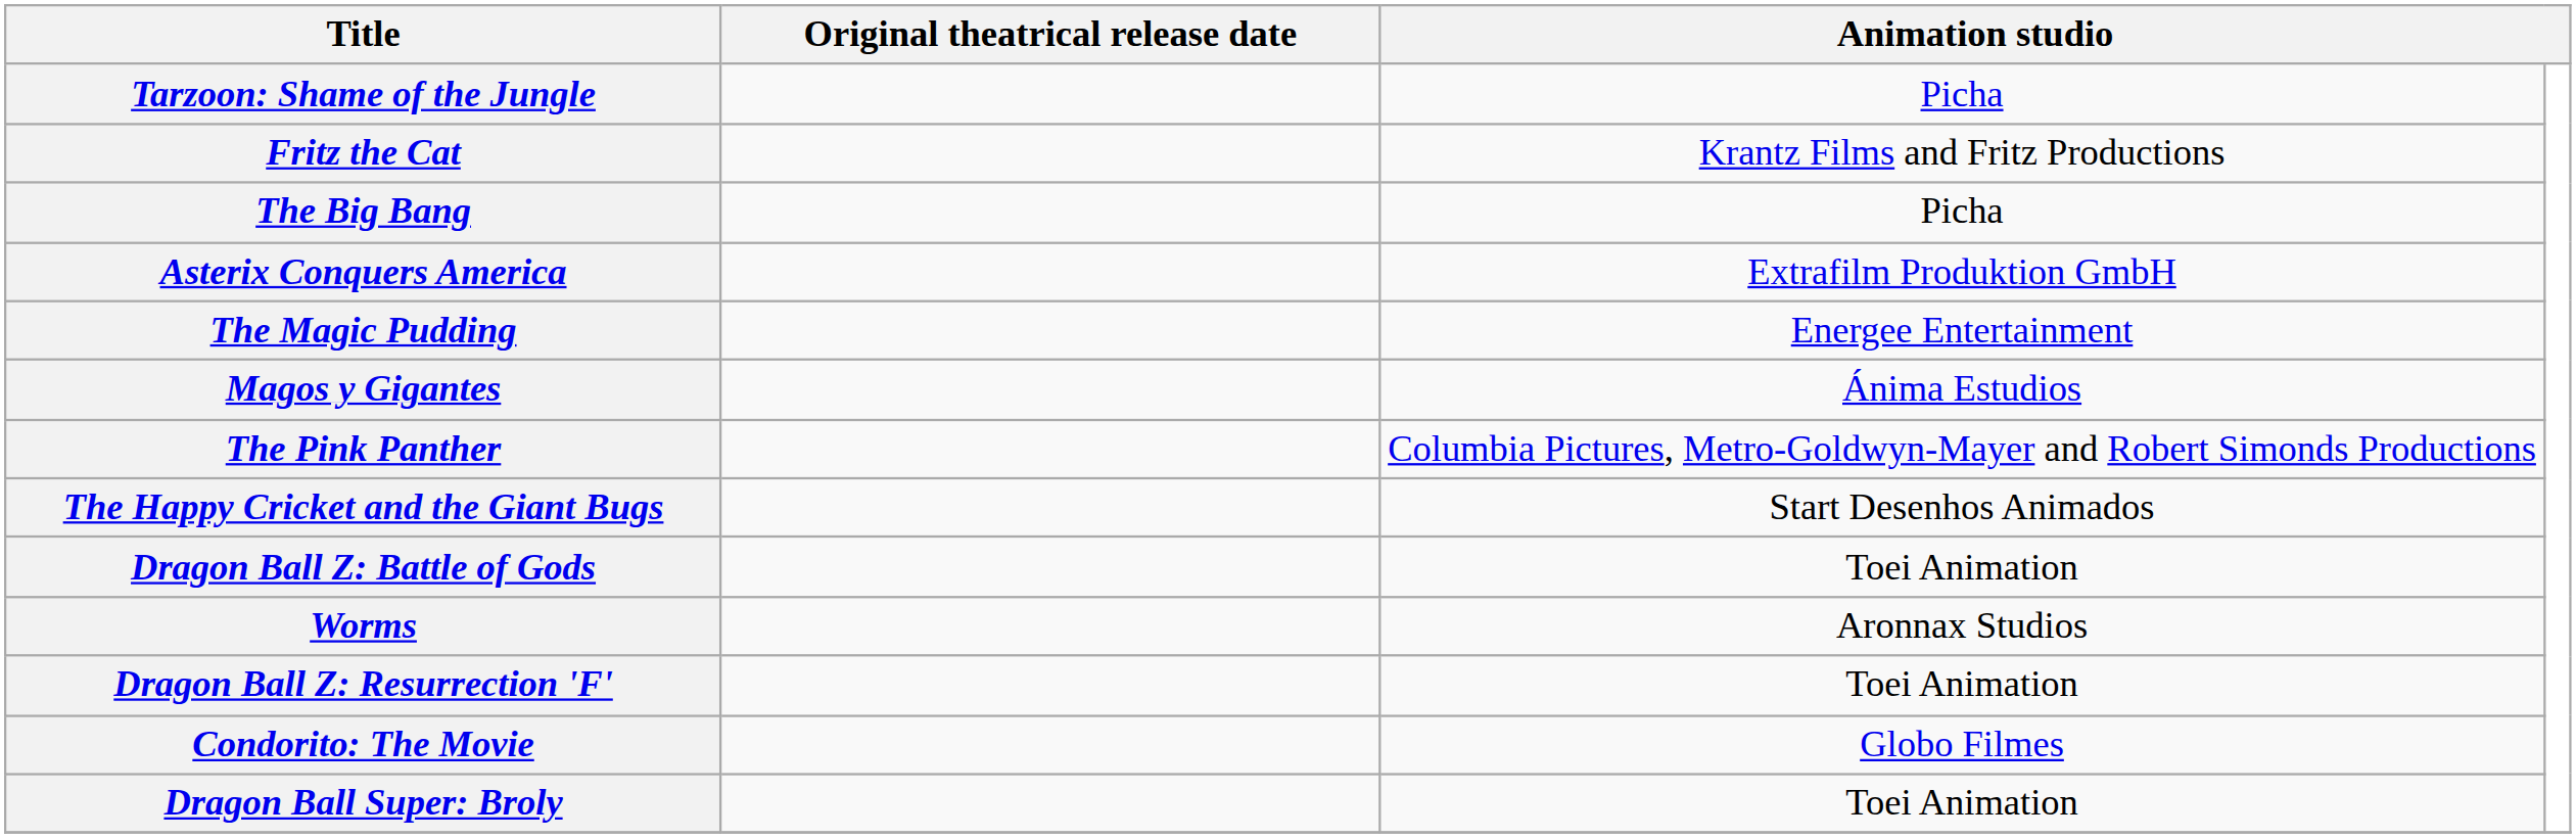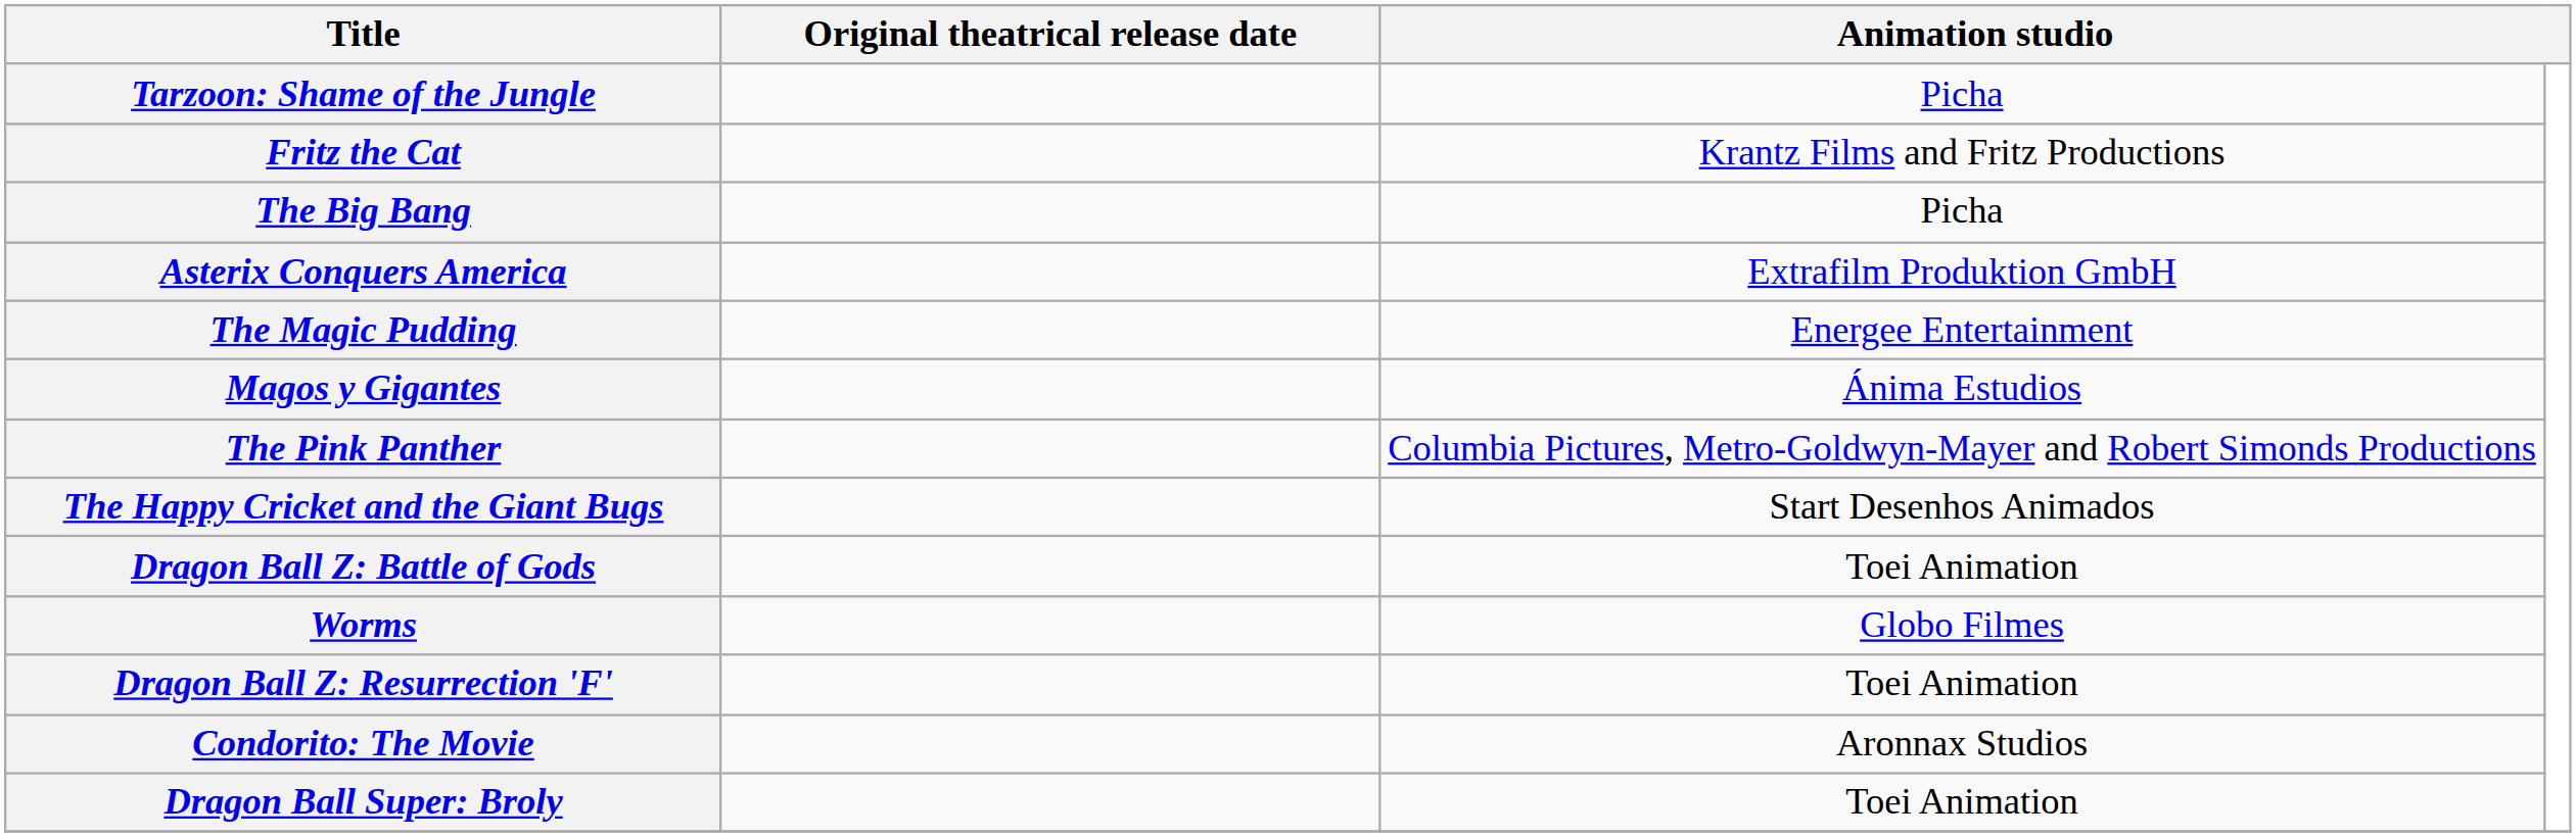 <table class="wikitable sortable plainrowheaders">
 <tr style="color:black">
 <th scope="col" style="width:300px;">Title</th>
 <th scope="col" style="width:275px;">Original theatrical release date </th>
 <th colspan="2" scope="col" style="padding:0 8px; width:225px;">Animation studio</th>
 </tr>
 <tr>
 <th scope="row"><em><a href='#'>Tarzoon: Shame of the Jungle</a></em></th>
 <td>  </td>
 <td style="text-align:center;"><a href='#'>Picha</a></td>
 <td colspan="2" rowspan="13" style="background: white; "> </td>
 </tr>
 <tr>
 <th scope="row"><em><a href='#'>Fritz the Cat</a></em></th>
 <td>  </td>
 <td style="text-align:center;"><a href='#'>Krantz Films</a> and Fritz Productions</td>
 </tr>
 <tr>
 <th scope="row"><em><a href='#'>The Big Bang</a></em></th>
 <td>  </td>
 <td style="text-align:center;">Picha</td>
 </tr>
 <tr>
 <th scope="row"><em><a href='#'>Asterix Conquers America</a></em></th>
 <td> </td>
 <td style="text-align:center;"><a href='#'>Extrafilm Produktion GmbH</a></td>
 </tr>
 <tr>
 <th scope="row"><em><a href='#'>The Magic Pudding</a></em></th>
 <td>  </td>
 <td style="text-align:center;"><a href='#'>Energee Entertainment</a></td>
 </tr>
 <tr>
 <th scope="row"><em><a href='#'>Magos y Gigantes</a></em></th>
 <td> </td>
 <td style="text-align:center;"><a href='#'>Ánima Estudios</a></td>
 </tr>
 <tr>
 <th scope="row"><em><a href='#'>The Pink Panther</a></em></th>
 <td> </td>
 <td style="text-align:center;"><a href='#'>Columbia Pictures</a>, <a href='#'>Metro-Goldwyn-Mayer</a> and <a href='#'>Robert Simonds Productions</a></td>
 </tr>
 <tr>
 <th scope="row"><em><a href='#'>The Happy Cricket and the Giant Bugs</a></em></th>
 <td> </td>
 <td style="text-align:center;">Start Desenhos Animados</td>
 </tr>
 <tr>
 <th scope="row"><em><a href='#'>Dragon Ball Z: Battle of Gods</a></em></th>
 <td> </td>
 <td style="text-align:center;">Toei Animation</td>
 </tr>
 <tr>
 <th scope="row"><em><a href='#'>Worms</a></em></th>
 <td>  </td>
-<td style="text-align:center;">Aronnax Studios</td>
+<td style="text-align:center;"><a href='#'>Globo Filmes</a></td>
 </tr>
 <tr>
 <th scope="row"><em><a href='#'>Dragon Ball Z: Resurrection 'F'</a></em></th>
 <td> </td>
 <td style="text-align:center;">Toei Animation</td>
 </tr>
 <tr>
 <th scope="row"><em><a href='#'>Condorito: The Movie</a></em></th>
 <td> </td>
-<td style="text-align:center;"><a href='#'>Globo Filmes</a></td>
+<td style="text-align:center;">Aronnax Studios</td>
 </tr>
 <tr>
 <th scope="row"><em><a href='#'>Dragon Ball Super: Broly</a></em></th>
 <td> </td>
 <td style="text-align:center;">Toei Animation</td>
 </tr>
 <tr>
 </tr>
 </table>
